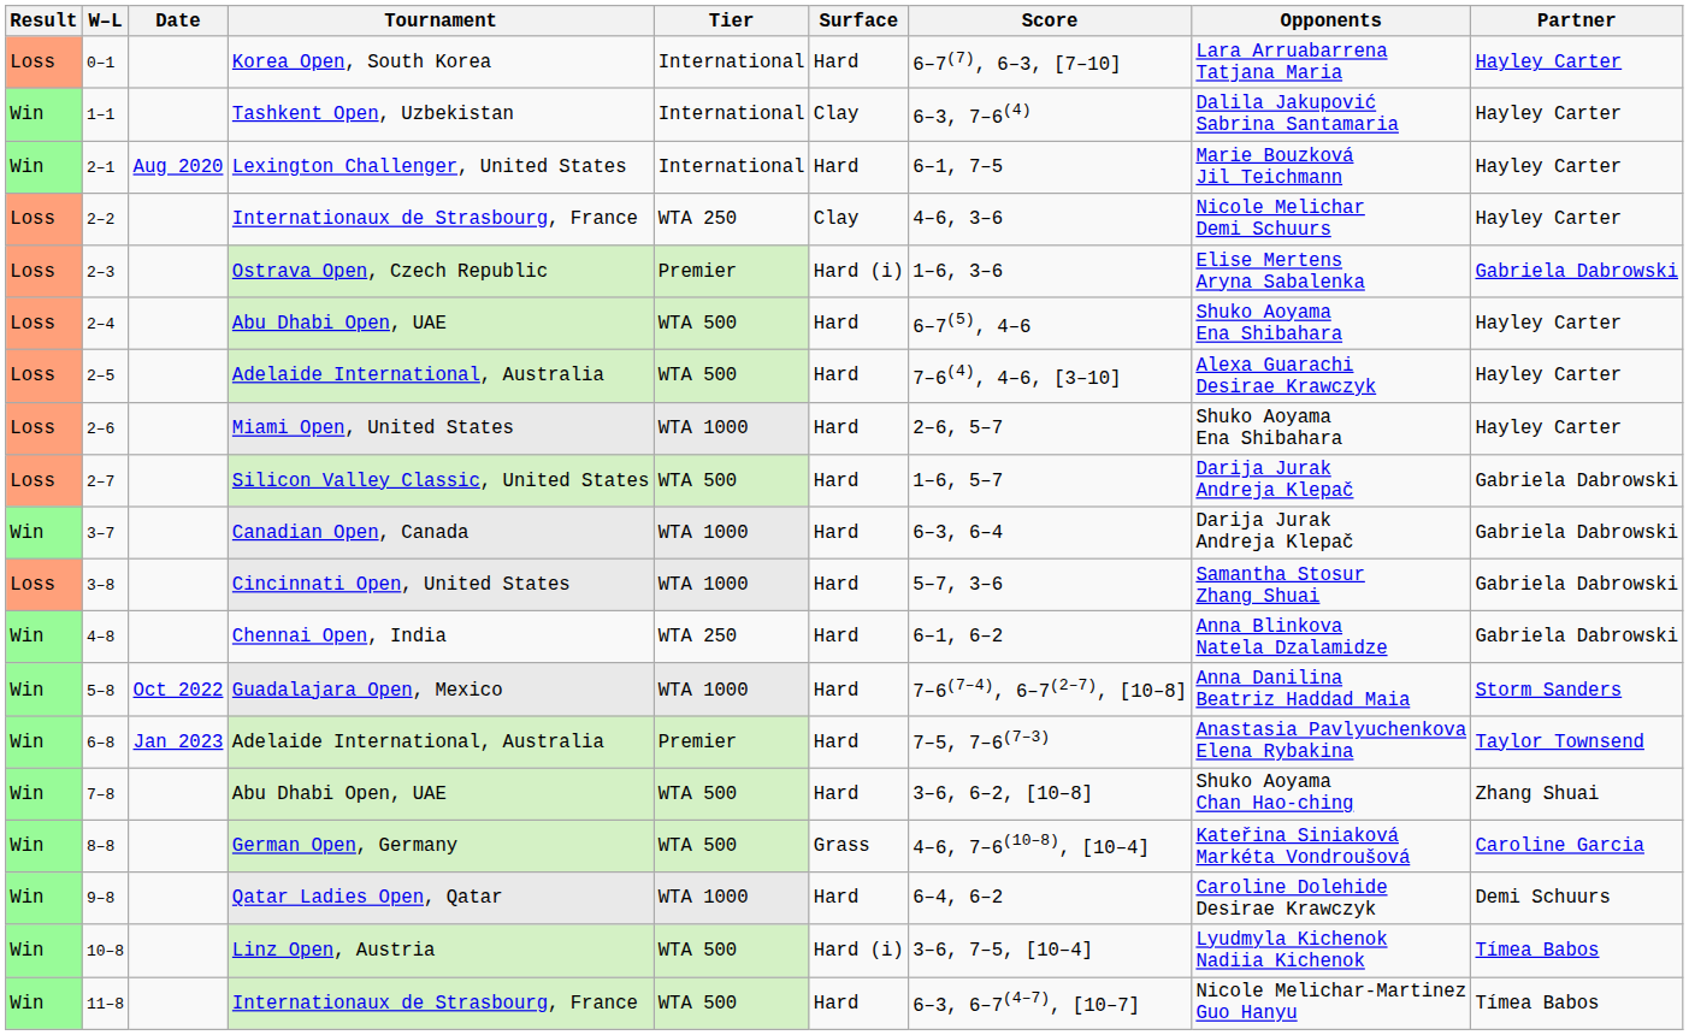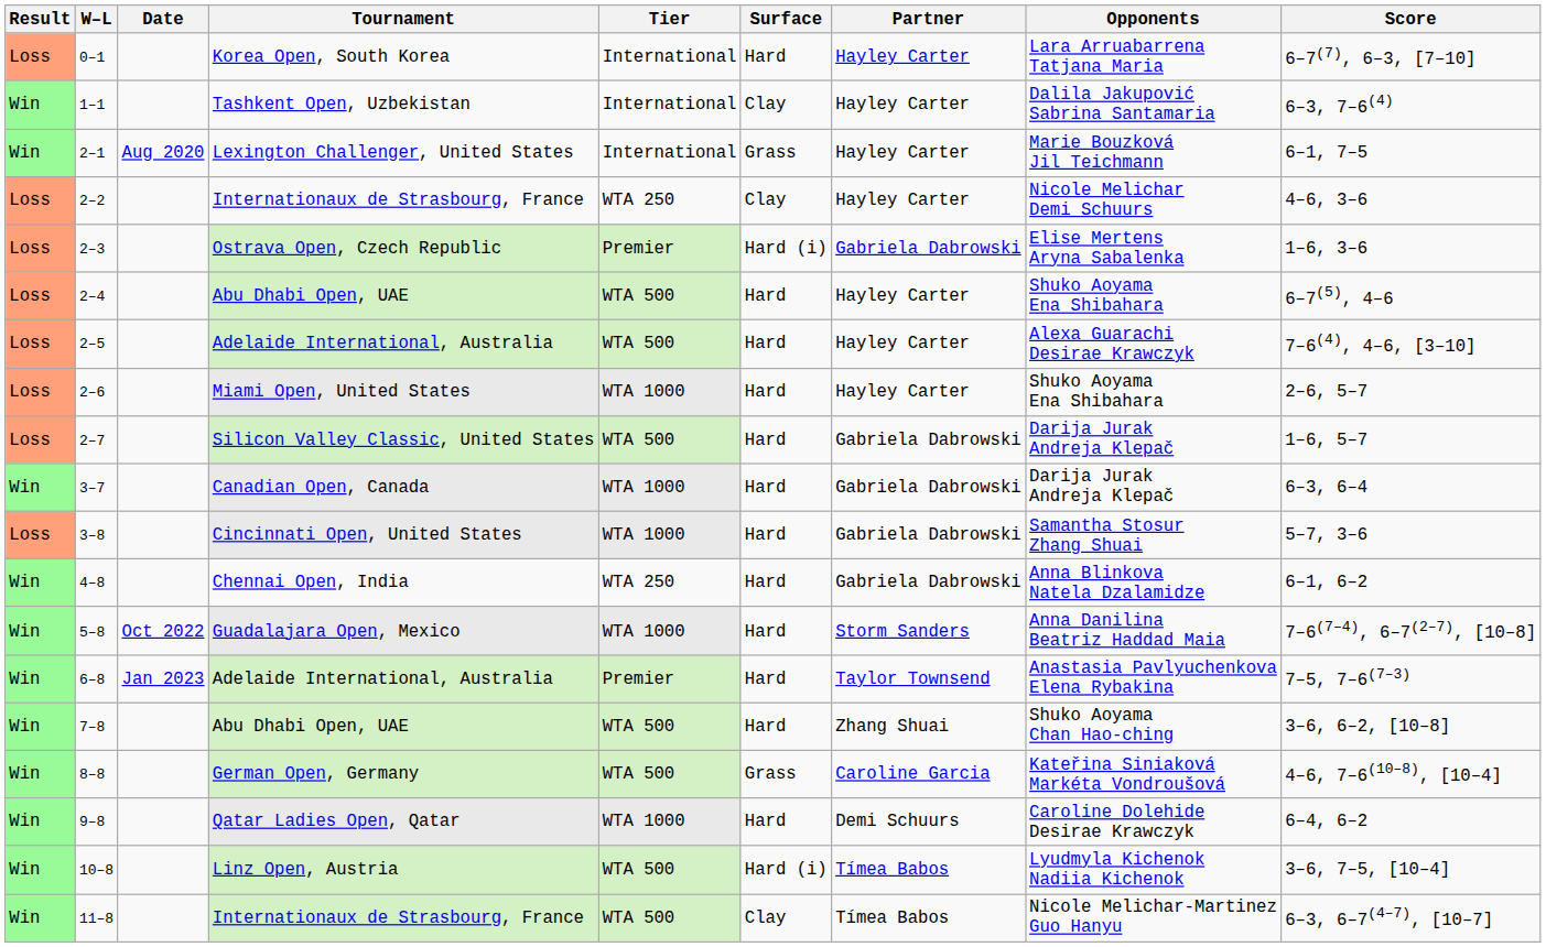 <table class="sortable wikitable nowrap">
 <tr>
 <th>Result</th>
 <th class="unsortable">W–L</th>
 <th>Date</th>
 <th>Tournament</th>
 <th>Tier</th>
 <th>Surface</th>
+<th>Partner</th>
+<th>Opponents</th>
 <th class="unsortable">Score</th>
-<th>Opponents</th>
-<th>Partner</th>
 </tr>
 <tr>
 <td style=background:#ffa07a>Loss</td>
 <td><small>0–1</small></td>
 <td><a href='#'></a></td>
 <td><a href='#'>Korea Open</a>, South Korea</td>
 <td>International</td>
 <td>Hard</td>
+<td> <a href='#'>Hayley Carter</a></td>
+<td> <a href='#'>Lara Arruabarrena</a> <br>  <a href='#'>Tatjana Maria</a></td>
 <td>6–7<sup>(7)</sup>, 6–3, [7–10]</td>
-<td> <a href='#'>Lara Arruabarrena</a> <br>  <a href='#'>Tatjana Maria</a></td>
-<td> <a href='#'>Hayley Carter</a></td>
 </tr>
 <tr>
 <td style=background:#98fb98>Win</td>
 <td><small>1–1</small></td>
 <td><a href='#'></a></td>
 <td><a href='#'>Tashkent Open</a>, Uzbekistan</td>
 <td>International</td>
 <td>Clay</td>
+<td> Hayley Carter</td>
+<td> <a href='#'>Dalila Jakupović</a> <br>  <a href='#'>Sabrina Santamaria</a></td>
 <td>6–3, 7–6<sup>(4)</sup></td>
-<td> <a href='#'>Dalila Jakupović</a> <br>  <a href='#'>Sabrina Santamaria</a></td>
-<td> Hayley Carter</td>
 </tr>
 <tr>
 <td style=background:#98fb98>Win</td>
 <td><small>2–1</small></td>
 <td><a href='#'>Aug 2020</a></td>
 <td><a href='#'>Lexington Challenger</a>, United States</td>
 <td>International</td>
-<td>Hard</td>
+<td>Grass</td>
+<td> Hayley Carter</td>
+<td> <a href='#'>Marie Bouzková</a> <br>  <a href='#'>Jil Teichmann</a></td>
 <td>6–1, 7–5</td>
-<td> <a href='#'>Marie Bouzková</a> <br>  <a href='#'>Jil Teichmann</a></td>
-<td> Hayley Carter</td>
 </tr>
 <tr>
 <td style=background:#ffa07a>Loss</td>
 <td><small>2–2</small></td>
 <td><a href='#'></a></td>
 <td><a href='#'>Internationaux de Strasbourg</a>, France</td>
 <td>WTA 250</td>
 <td>Clay</td>
+<td> Hayley Carter</td>
+<td> <a href='#'>Nicole Melichar</a> <br>  <a href='#'>Demi Schuurs</a></td>
 <td>4–6, 3–6</td>
-<td> <a href='#'>Nicole Melichar</a> <br>  <a href='#'>Demi Schuurs</a></td>
-<td> Hayley Carter</td>
 </tr>
 <tr>
 <td style=background:#ffa07a>Loss</td>
 <td><small>2–3</small></td>
 <td><a href='#'></a></td>
 <td style=background:#d4f1c5><a href='#'>Ostrava Open</a>, Czech Republic</td>
 <td style=background:#d4f1c5>Premier</td>
 <td>Hard (i)</td>
+<td> <a href='#'>Gabriela Dabrowski</a></td>
+<td> <a href='#'>Elise Mertens</a> <br>  <a href='#'>Aryna Sabalenka</a></td>
 <td>1–6, 3–6</td>
-<td> <a href='#'>Elise Mertens</a> <br>  <a href='#'>Aryna Sabalenka</a></td>
-<td> <a href='#'>Gabriela Dabrowski</a></td>
 </tr>
 <tr>
 <td style=background:#ffa07a>Loss</td>
 <td><small>2–4</small></td>
 <td><a href='#'></a></td>
 <td style=background:#d4f1c5><a href='#'>Abu Dhabi Open</a>, UAE</td>
 <td style=background:#d4f1c5>WTA 500</td>
 <td>Hard</td>
+<td> Hayley Carter</td>
+<td> <a href='#'>Shuko Aoyama</a> <br>  <a href='#'>Ena Shibahara</a></td>
 <td>6–7<sup>(5)</sup>, 4–6</td>
-<td> <a href='#'>Shuko Aoyama</a> <br>  <a href='#'>Ena Shibahara</a></td>
-<td> Hayley Carter</td>
 </tr>
 <tr>
 <td style=background:#ffa07a>Loss</td>
 <td><small>2–5</small></td>
 <td><a href='#'></a></td>
 <td style=background:#d4f1c5><a href='#'>Adelaide International</a>, Australia</td>
 <td style=background:#d4f1c5>WTA 500</td>
 <td>Hard</td>
+<td> Hayley Carter</td>
+<td> <a href='#'>Alexa Guarachi</a> <br>  <a href='#'>Desirae Krawczyk</a></td>
 <td>7–6<sup>(4)</sup>, 4–6, [3–10]</td>
-<td> <a href='#'>Alexa Guarachi</a> <br>  <a href='#'>Desirae Krawczyk</a></td>
-<td> Hayley Carter</td>
 </tr>
 <tr>
 <td style=background:#ffa07a>Loss</td>
 <td><small>2–6</small></td>
 <td><a href='#'></a></td>
 <td style=background:#e9e9e9><a href='#'>Miami Open</a>, United States</td>
 <td style=background:#e9e9e9>WTA 1000</td>
 <td>Hard</td>
+<td> Hayley Carter</td>
+<td> Shuko Aoyama <br>  Ena Shibahara</td>
 <td>2–6, 5–7</td>
-<td> Shuko Aoyama <br>  Ena Shibahara</td>
-<td> Hayley Carter</td>
 </tr>
 <tr>
 <td style=background:#ffa07a>Loss</td>
 <td><small>2–7</small></td>
 <td><a href='#'></a></td>
 <td style=background:#d4f1c5><a href='#'>Silicon Valley Classic</a>, United States</td>
 <td style=background:#d4f1c5>WTA 500</td>
 <td>Hard</td>
+<td> Gabriela Dabrowski</td>
+<td> <a href='#'>Darija Jurak</a> <br>  <a href='#'>Andreja Klepač</a></td>
 <td>1–6, 5–7</td>
-<td> <a href='#'>Darija Jurak</a> <br>  <a href='#'>Andreja Klepač</a></td>
-<td> Gabriela Dabrowski</td>
 </tr>
 <tr>
 <td style=background:#98fb98>Win</td>
 <td><small>3–7</small></td>
 <td><a href='#'></a></td>
 <td style=background:#e9e9e9><a href='#'>Canadian Open</a>, Canada</td>
 <td style=background:#e9e9e9>WTA 1000</td>
 <td>Hard</td>
+<td> Gabriela Dabrowski</td>
+<td> Darija Jurak <br>  Andreja Klepač</td>
 <td>6–3, 6–4</td>
-<td> Darija Jurak <br>  Andreja Klepač</td>
-<td> Gabriela Dabrowski</td>
 </tr>
 <tr>
 <td style=background:#ffa07a>Loss</td>
 <td><small>3–8</small></td>
 <td><a href='#'></a></td>
 <td style=background:#e9e9e9><a href='#'>Cincinnati Open</a>, United States</td>
 <td style=background:#e9e9e9>WTA 1000</td>
 <td>Hard</td>
+<td> Gabriela Dabrowski</td>
+<td> <a href='#'>Samantha Stosur</a> <br>  <a href='#'>Zhang Shuai</a></td>
 <td>5–7, 3–6</td>
-<td> <a href='#'>Samantha Stosur</a> <br>  <a href='#'>Zhang Shuai</a></td>
-<td> Gabriela Dabrowski</td>
 </tr>
 <tr>
 <td style=background:#98fb98>Win</td>
 <td><small>4–8</small></td>
 <td><a href='#'></a></td>
 <td><a href='#'>Chennai Open</a>, India</td>
 <td>WTA 250</td>
 <td>Hard</td>
+<td> Gabriela Dabrowski</td>
+<td> <a href='#'>Anna Blinkova</a> <br>  <a href='#'>Natela Dzalamidze</a></td>
 <td>6–1, 6–2</td>
-<td> <a href='#'>Anna Blinkova</a> <br>  <a href='#'>Natela Dzalamidze</a></td>
-<td> Gabriela Dabrowski</td>
 </tr>
 <tr>
 <td style=background:#98fb98>Win</td>
 <td><small>5–8</small></td>
 <td><a href='#'>Oct 2022</a></td>
 <td style=background:#e9e9e9><a href='#'>Guadalajara Open</a>, Mexico</td>
 <td style=background:#e9e9e9>WTA 1000</td>
 <td>Hard</td>
+<td> <a href='#'>Storm Sanders</a></td>
+<td> <a href='#'>Anna Danilina</a> <br>  <a href='#'>Beatriz Haddad Maia</a></td>
 <td>7–6<sup>(7–4)</sup>, 6–7<sup>(2–7)</sup>, [10–8]</td>
-<td> <a href='#'>Anna Danilina</a> <br>  <a href='#'>Beatriz Haddad Maia</a></td>
-<td> <a href='#'>Storm Sanders</a></td>
 </tr>
 <tr>
 <td style=background:#98fb98>Win</td>
 <td><small>6–8</small></td>
 <td><a href='#'>Jan 2023</a></td>
 <td style=background:#d4f1c5>Adelaide International, Australia</td>
 <td style=background:#d4f1c5>Premier</td>
 <td>Hard</td>
+<td> <a href='#'>Taylor Townsend</a></td>
+<td> <a href='#'>Anastasia Pavlyuchenkova</a> <br>  <a href='#'>Elena Rybakina</a></td>
 <td>7–5, 7–6<sup>(7–3)</sup></td>
-<td> <a href='#'>Anastasia Pavlyuchenkova</a> <br>  <a href='#'>Elena Rybakina</a></td>
-<td> <a href='#'>Taylor Townsend</a></td>
 </tr>
 <tr>
 <td style=background:#98fb98>Win</td>
 <td><small>7–8</small></td>
 <td><a href='#'></a></td>
 <td style=background:#d4f1c5>Abu Dhabi Open, UAE</td>
 <td style=background:#d4f1c5>WTA 500</td>
 <td>Hard</td>
+<td> Zhang Shuai</td>
+<td> Shuko Aoyama <br>  <a href='#'>Chan Hao-ching</a></td>
 <td>3–6, 6–2, [10–8]</td>
-<td> Shuko Aoyama <br>  <a href='#'>Chan Hao-ching</a></td>
-<td> Zhang Shuai</td>
 </tr>
 <tr>
 <td style=background:#98fb98>Win</td>
 <td><small>8–8</small></td>
 <td><a href='#'></a></td>
 <td style=background:#d4f1c5><a href='#'>German Open</a>, Germany</td>
 <td style=background:#d4f1c5>WTA 500</td>
 <td>Grass</td>
+<td> <a href='#'>Caroline Garcia</a></td>
+<td> <a href='#'>Kateřina Siniaková</a> <br>  <a href='#'>Markéta Vondroušová</a></td>
 <td>4–6, 7–6<sup>(10–8)</sup>, [10–4]</td>
-<td> <a href='#'>Kateřina Siniaková</a> <br>  <a href='#'>Markéta Vondroušová</a></td>
-<td> <a href='#'>Caroline Garcia</a></td>
 </tr>
 <tr>
 <td style=background:#98fb98>Win</td>
 <td><small>9–8</small></td>
 <td><a href='#'></a></td>
 <td style=background:#e9e9e9><a href='#'>Qatar Ladies Open</a>, Qatar</td>
 <td style=background:#e9e9e9>WTA 1000</td>
 <td>Hard</td>
+<td> Demi Schuurs</td>
+<td> <a href='#'>Caroline Dolehide</a> <br>  Desirae Krawczyk</td>
 <td>6–4, 6–2</td>
-<td> <a href='#'>Caroline Dolehide</a> <br>  Desirae Krawczyk</td>
-<td> Demi Schuurs</td>
 </tr>
 <tr>
 <td style=background:#98fb98>Win</td>
 <td><small>10–8</small></td>
 <td><a href='#'></a></td>
 <td style=background:#d4f1c5><a href='#'>Linz Open</a>, Austria</td>
 <td style=background:#d4f1c5>WTA 500</td>
 <td>Hard (i)</td>
+<td> <a href='#'>Tímea Babos</a></td>
+<td> <a href='#'>Lyudmyla Kichenok</a> <br>  <a href='#'>Nadiia Kichenok</a></td>
 <td>3–6, 7–5, [10–4]</td>
-<td> <a href='#'>Lyudmyla Kichenok</a> <br>  <a href='#'>Nadiia Kichenok</a></td>
-<td> <a href='#'>Tímea Babos</a></td>
 </tr>
 <tr>
 <td style=background:#98fb98>Win</td>
 <td><small>11–8</small></td>
 <td><a href='#'></a></td>
 <td style=background:#d4f1c5><a href='#'>Internationaux de Strasbourg</a>, France</td>
 <td style=background:#d4f1c5>WTA 500</td>
-<td>Hard</td>
+<td>Clay</td>
+<td> Tímea Babos</td>
+<td> Nicole Melichar-Martinez <br>  <a href='#'>Guo Hanyu</a></td>
 <td>6–3, 6–7<sup>(4–7)</sup>, [10–7]</td>
-<td> Nicole Melichar-Martinez <br>  <a href='#'>Guo Hanyu</a></td>
-<td> Tímea Babos</td>
 </tr>
 </table>
